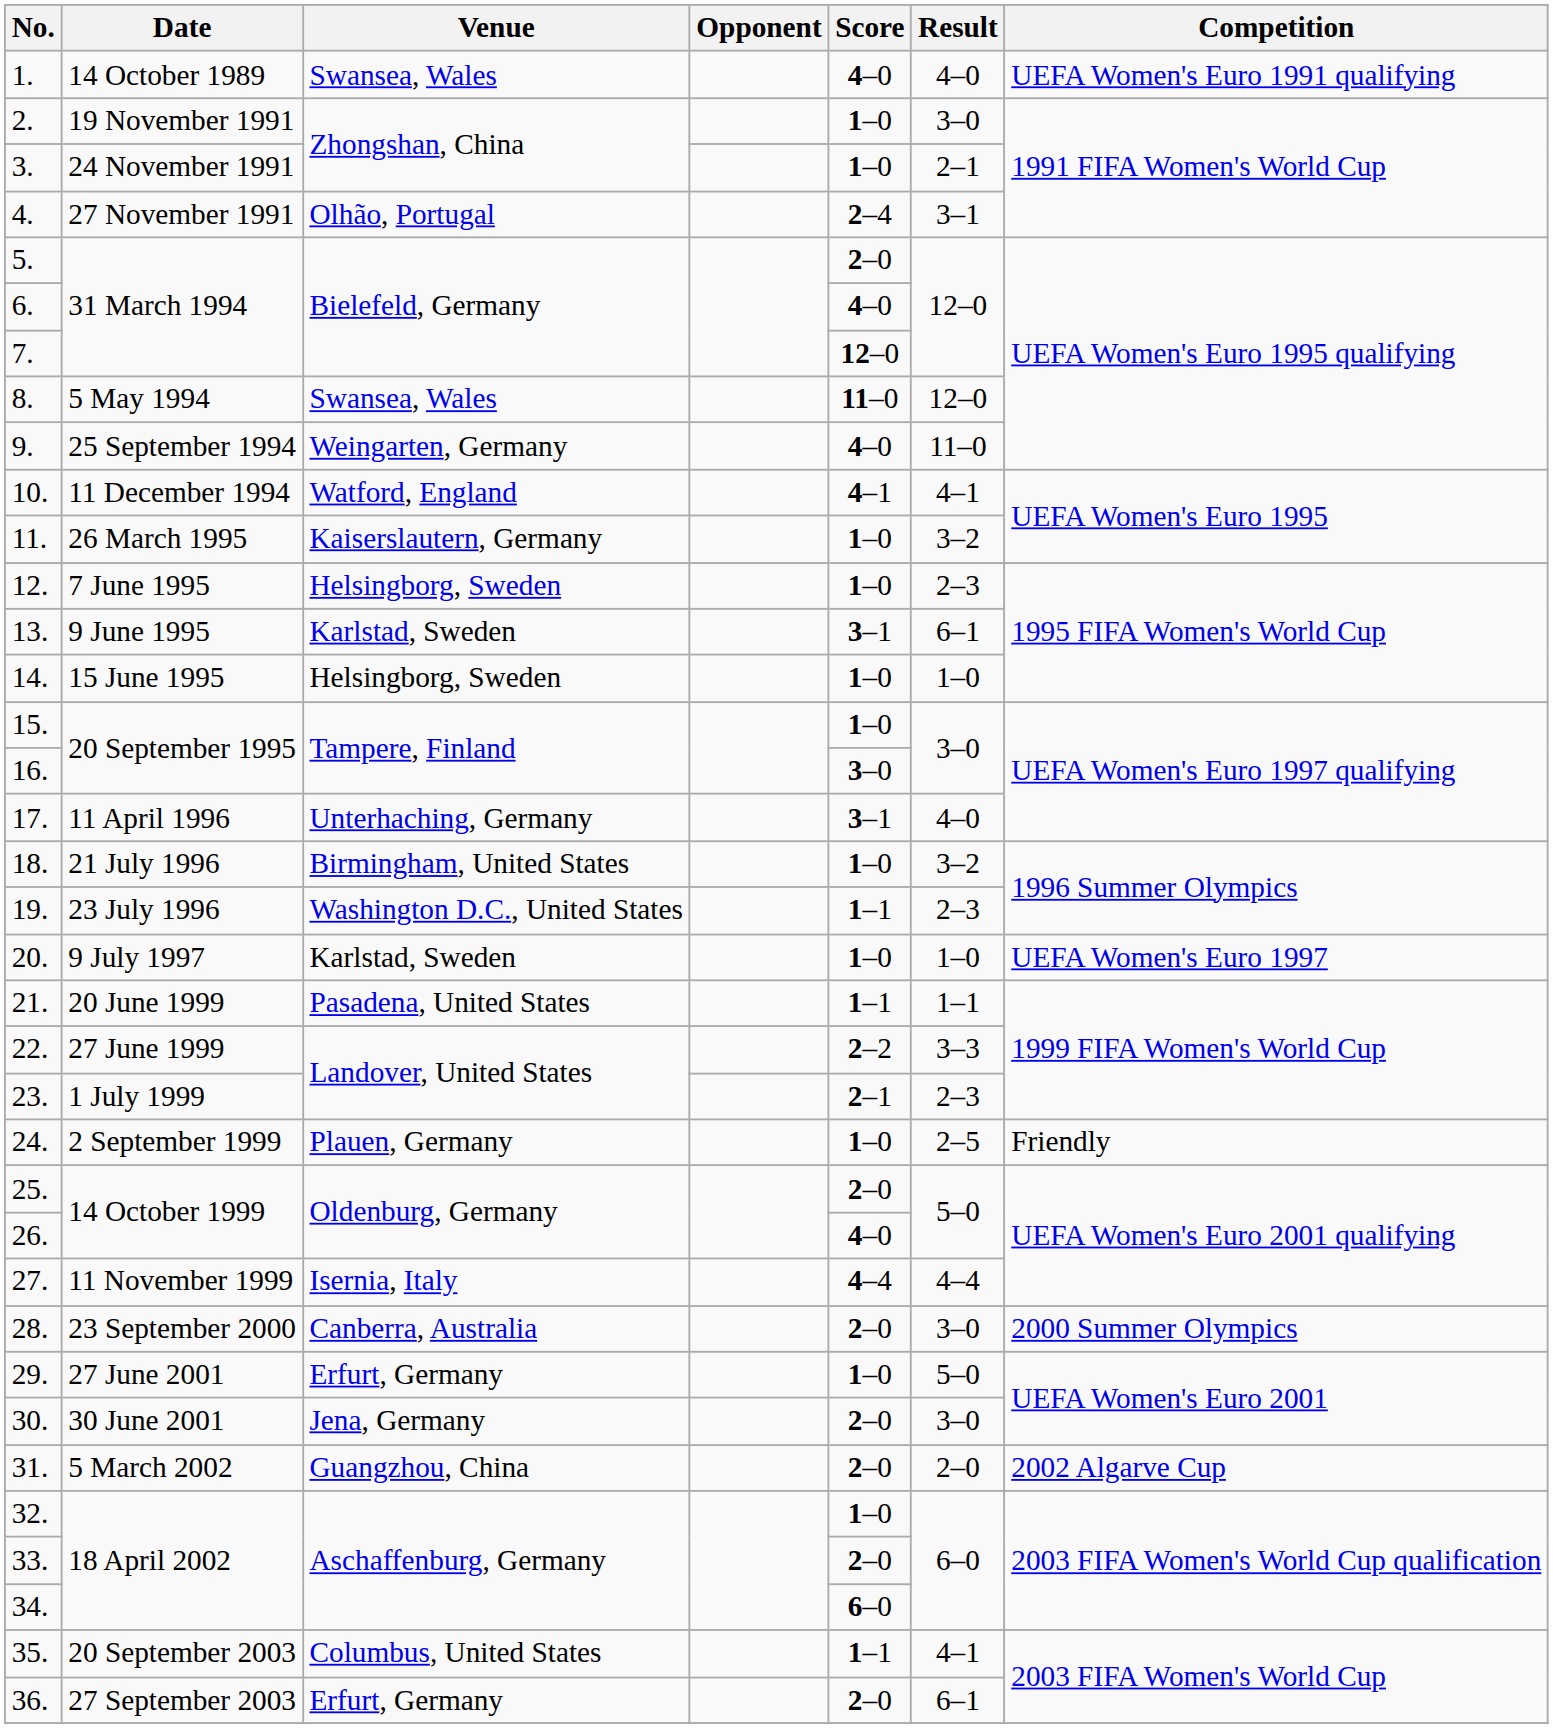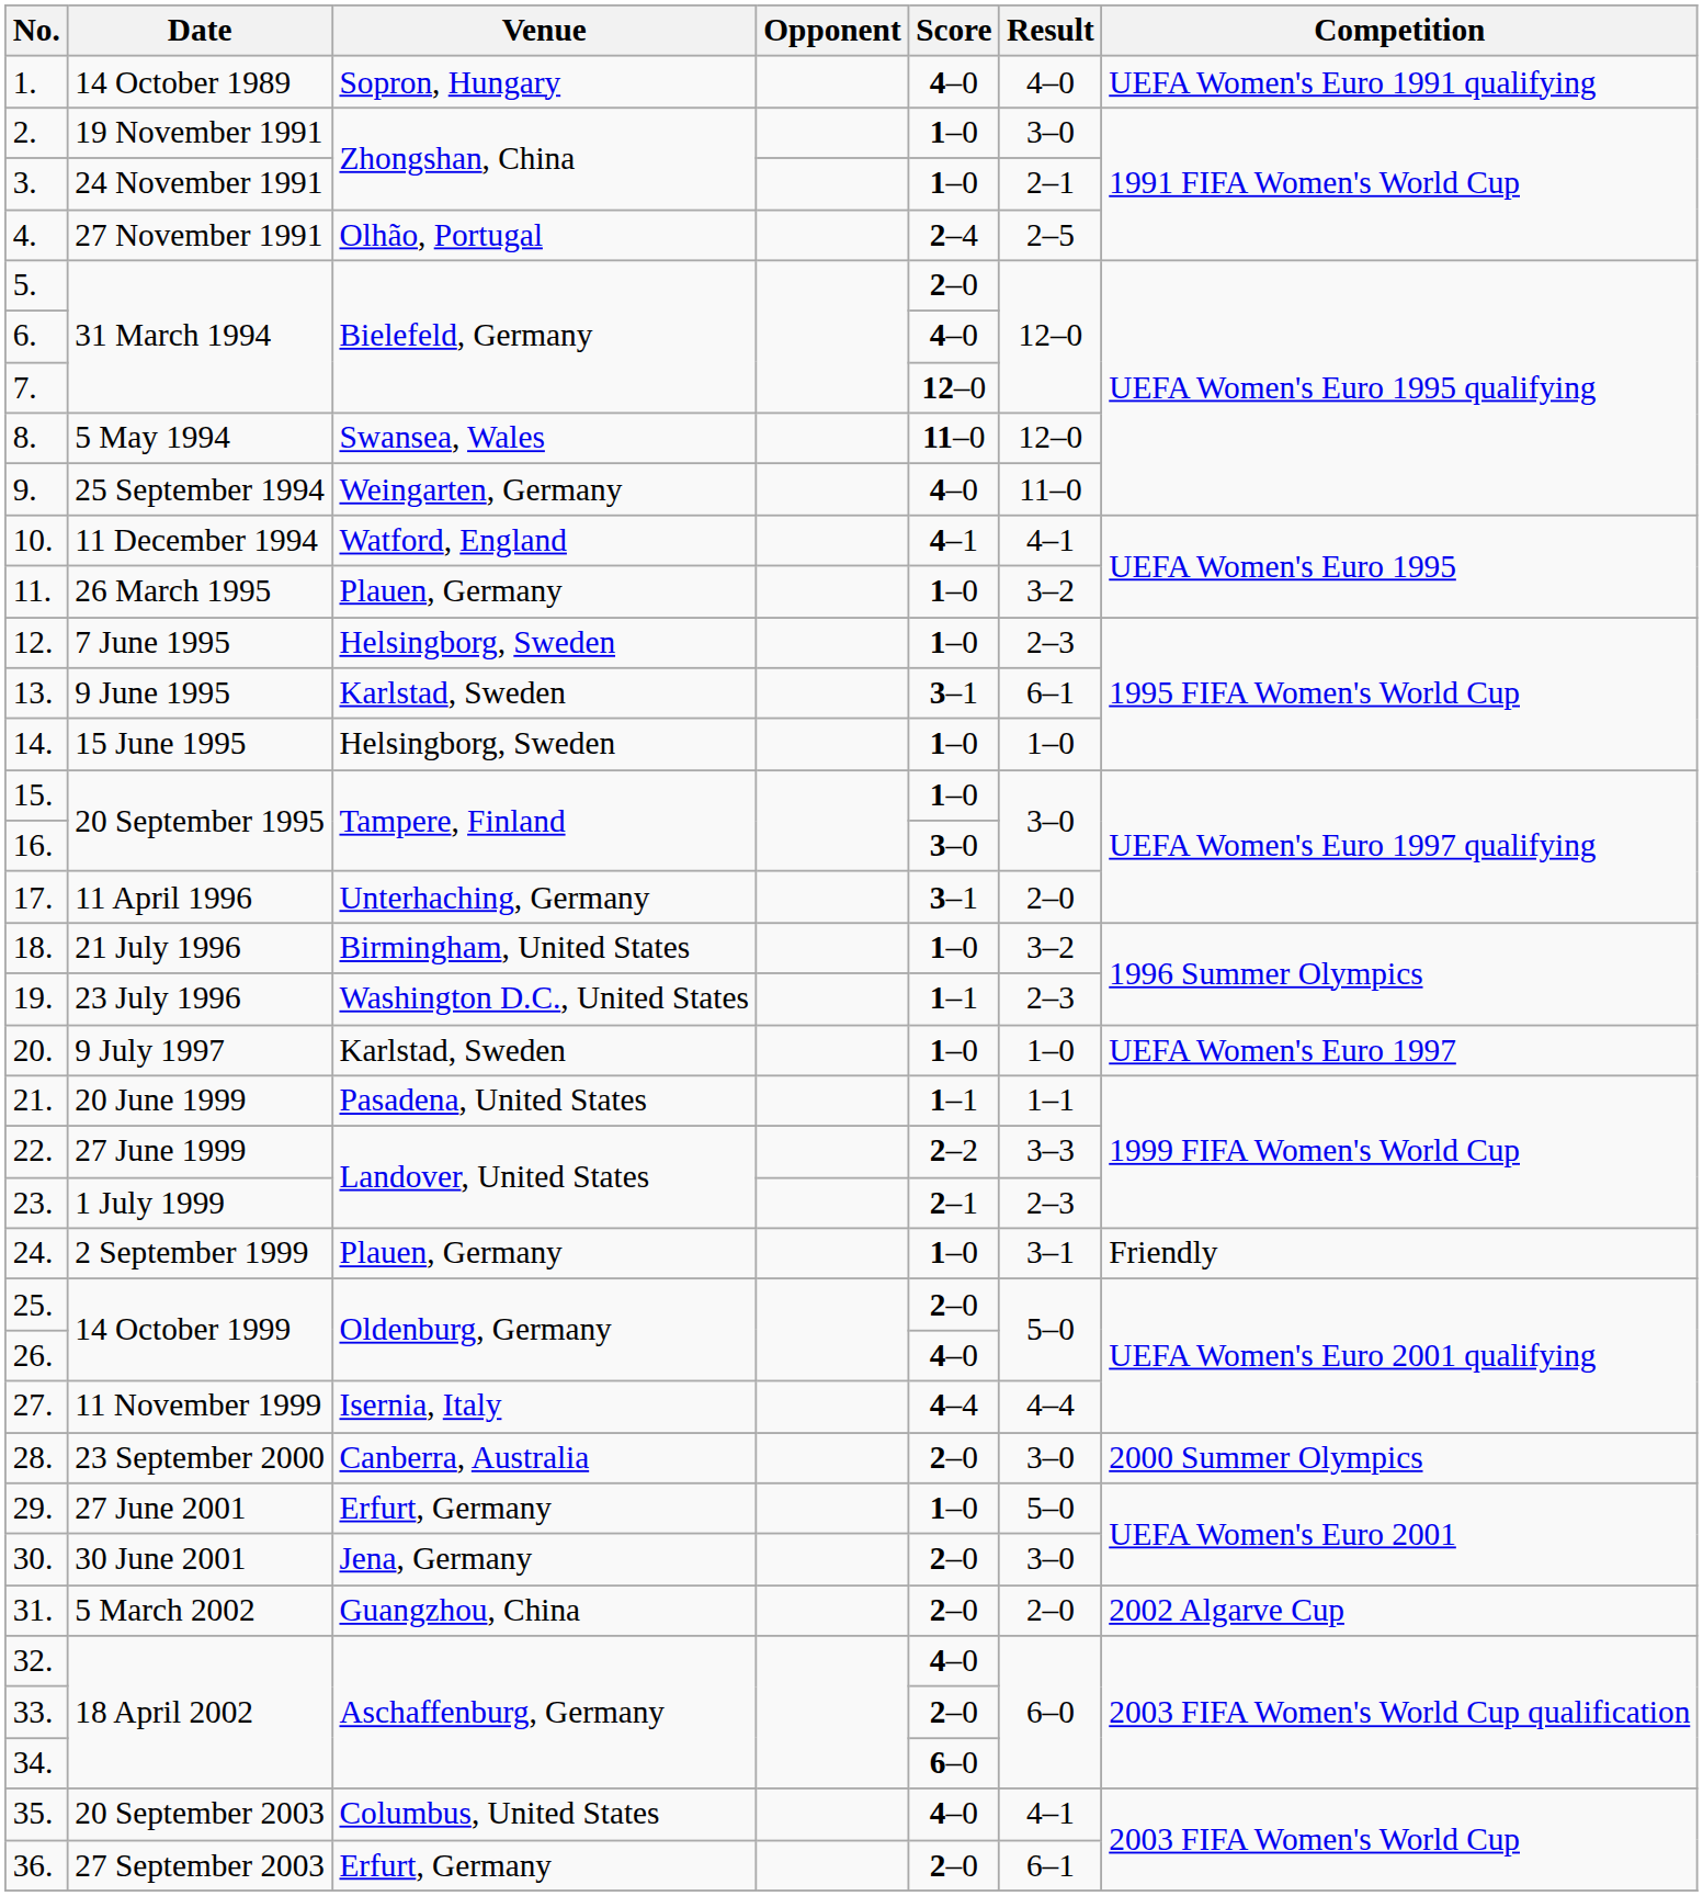 <table class="wikitable">
 <tr>
 <th>No.</th>
 <th>Date</th>
 <th>Venue</th>
 <th>Opponent</th>
 <th>Score</th>
 <th>Result</th>
 <th>Competition</th>
 </tr>
 <tr>
 <td>1.</td>
 <td>14 October 1989</td>
-<td><a href='#'>Swansea</a>, <a href='#'>Wales</a></td>
+<td><a href='#'>Sopron</a>, <a href='#'>Hungary</a></td>
 <td></td>
 <td align=center><strong>4</strong>–0</td>
 <td align=center>4–0</td>
 <td><a href='#'>UEFA Women's Euro 1991 qualifying</a></td>
 </tr>
 <tr>
 <td>2.</td>
 <td>19 November 1991</td>
 <td rowspan=2><a href='#'>Zhongshan</a>, China</td>
 <td></td>
 <td align="center"><strong>1</strong>–0</td>
 <td align="center">3–0</td>
 <td rowspan=3><a href='#'>1991 FIFA Women's World Cup</a></td>
 </tr>
 <tr>
 <td>3.</td>
 <td>24 November 1991</td>
 <td></td>
 <td align="center"><strong>1</strong>–0</td>
 <td align="center">2–1 </td>
 </tr>
 <tr>
 <td>4.</td>
 <td>27 November 1991</td>
 <td><a href='#'>Olhão</a>, <a href='#'>Portugal</a></td>
 <td></td>
 <td align="center"><strong>2</strong>–4</td>
-<td align=center>3–1</td>
+<td align="center">2–5</td>
 </tr>
 <tr>
 <td>5.</td>
 <td rowspan=3>31 March 1994</td>
 <td rowspan=3><a href='#'>Bielefeld</a>, Germany</td>
 <td rowspan=3></td>
 <td align=center><strong>2</strong>–0</td>
 <td rowspan=3 align=center>12–0</td>
 <td rowspan=5><a href='#'>UEFA Women's Euro 1995 qualifying</a></td>
 </tr>
 <tr>
 <td>6.</td>
 <td align=center><strong>4</strong>–0</td>
 </tr>
 <tr>
 <td>7.</td>
 <td align=center><strong>12</strong>–0</td>
 </tr>
 <tr>
 <td>8.</td>
 <td>5 May 1994</td>
 <td><a href='#'>Swansea</a>, <a href='#'>Wales</a></td>
 <td></td>
 <td align=center><strong>11</strong>–0</td>
 <td align=center>12–0</td>
 </tr>
 <tr>
 <td>9.</td>
 <td>25 September 1994</td>
 <td><a href='#'>Weingarten</a>, Germany</td>
 <td></td>
 <td align=center><strong>4</strong>–0</td>
 <td align=center>11–0</td>
 </tr>
 <tr>
 <td>10.</td>
 <td>11 December 1994</td>
 <td><a href='#'>Watford</a>, <a href='#'>England</a></td>
 <td></td>
 <td align=center><strong>4</strong>–1</td>
 <td align=center>4–1</td>
 <td rowspan=2><a href='#'>UEFA Women's Euro 1995</a></td>
 </tr>
 <tr>
 <td>11.</td>
 <td>26 March 1995</td>
-<td><a href='#'>Kaiserslautern</a>, Germany</td>
+<td><a href='#'>Plauen</a>, Germany</td>
 <td></td>
 <td align=center><strong>1</strong>–0</td>
 <td align=center>3–2</td>
 </tr>
 <tr>
 <td>12.</td>
 <td>7 June 1995</td>
 <td><a href='#'>Helsingborg</a>, <a href='#'>Sweden</a></td>
 <td></td>
 <td align=center><strong>1</strong>–0</td>
 <td align=center>2–3</td>
 <td rowspan=3><a href='#'>1995 FIFA Women's World Cup</a></td>
 </tr>
 <tr>
 <td>13.</td>
 <td>9 June 1995</td>
 <td><a href='#'>Karlstad</a>, Sweden</td>
 <td></td>
 <td align=center><strong>3</strong>–1</td>
 <td align=center>6–1</td>
 </tr>
 <tr>
 <td>14.</td>
 <td>15 June 1995</td>
 <td>Helsingborg, Sweden</td>
 <td></td>
 <td align=center><strong>1</strong>–0</td>
 <td align=center>1–0</td>
 </tr>
 <tr>
 <td>15.</td>
 <td rowspan=2>20 September 1995</td>
 <td rowspan=2><a href='#'>Tampere</a>, <a href='#'>Finland</a></td>
 <td rowspan=2></td>
 <td align=center><strong>1</strong>–0</td>
 <td rowspan=2 align=center>3–0</td>
 <td rowspan=3><a href='#'>UEFA Women's Euro 1997 qualifying</a></td>
 </tr>
 <tr>
 <td>16.</td>
 <td align=center><strong>3</strong>–0</td>
 </tr>
 <tr>
 <td>17.</td>
 <td>11 April 1996</td>
 <td><a href='#'>Unterhaching</a>, Germany</td>
 <td></td>
 <td align=center><strong>3</strong>–1</td>
-<td align=center>4–0</td>
+<td align=center>2–0</td>
 </tr>
 <tr>
 <td>18.</td>
 <td>21 July 1996</td>
 <td><a href='#'>Birmingham</a>, United States</td>
 <td></td>
 <td align=center><strong>1</strong>–0</td>
 <td align=center>3–2</td>
 <td rowspan=2><a href='#'>1996 Summer Olympics</a></td>
 </tr>
 <tr>
 <td>19.</td>
 <td>23 July 1996</td>
 <td><a href='#'>Washington D.C.</a>, United States</td>
 <td></td>
 <td align=center><strong>1</strong>–1</td>
 <td align=center>2–3</td>
 </tr>
 <tr>
 <td>20.</td>
 <td>9 July 1997</td>
 <td>Karlstad, Sweden</td>
 <td></td>
 <td align=center><strong>1</strong>–0</td>
 <td align=center>1–0</td>
 <td><a href='#'>UEFA Women's Euro 1997</a></td>
 </tr>
 <tr>
 <td>21.</td>
 <td>20 June 1999</td>
 <td><a href='#'>Pasadena</a>, United States</td>
 <td></td>
 <td align=center><strong>1</strong>–1</td>
 <td align=center>1–1</td>
 <td rowspan=3><a href='#'>1999 FIFA Women's World Cup</a></td>
 </tr>
 <tr>
 <td>22.</td>
 <td>27 June 1999</td>
 <td rowspan=2><a href='#'>Landover</a>, United States</td>
 <td></td>
 <td align=center><strong>2</strong>–2</td>
 <td align=center>3–3</td>
 </tr>
 <tr>
 <td>23.</td>
 <td>1 July 1999</td>
 <td></td>
 <td align=center><strong>2</strong>–1</td>
 <td align=center>2–3</td>
 </tr>
 <tr>
 <td>24.</td>
 <td>2 September 1999</td>
 <td><a href='#'>Plauen</a>, Germany</td>
 <td></td>
 <td align=center><strong>1</strong>–0</td>
-<td align="center">2–5</td>
+<td align=center>3–1</td>
 <td>Friendly</td>
 </tr>
 <tr>
 <td>25.</td>
 <td rowspan=2>14 October 1999</td>
 <td rowspan=2><a href='#'>Oldenburg</a>, Germany</td>
 <td rowspan=2></td>
 <td align=center><strong>2</strong>–0</td>
 <td rowspan=2 align=center>5–0</td>
 <td rowspan=3><a href='#'>UEFA Women's Euro 2001 qualifying</a></td>
 </tr>
 <tr>
 <td>26.</td>
 <td align=center><strong>4</strong>–0</td>
 </tr>
 <tr>
 <td>27.</td>
 <td>11 November 1999</td>
 <td><a href='#'>Isernia</a>, <a href='#'>Italy</a></td>
 <td></td>
 <td align=center><strong>4</strong>–4</td>
 <td align=center>4–4</td>
 </tr>
 <tr>
 <td>28.</td>
 <td>23 September 2000</td>
 <td><a href='#'>Canberra</a>, <a href='#'>Australia</a></td>
 <td></td>
 <td align=center><strong>2</strong>–0</td>
 <td align=center>3–0</td>
 <td><a href='#'>2000 Summer Olympics</a></td>
 </tr>
 <tr>
 <td>29.</td>
 <td>27 June 2001</td>
 <td><a href='#'>Erfurt</a>, Germany</td>
 <td></td>
 <td align=center><strong>1</strong>–0</td>
 <td align=center>5–0</td>
 <td rowspan=2><a href='#'>UEFA Women's Euro 2001</a></td>
 </tr>
 <tr>
 <td>30.</td>
 <td>30 June 2001</td>
 <td><a href='#'>Jena</a>, Germany</td>
 <td></td>
 <td align=center><strong>2</strong>–0</td>
 <td align=center>3–0</td>
 </tr>
 <tr>
 <td>31.</td>
 <td>5 March 2002</td>
 <td><a href='#'>Guangzhou</a>, China</td>
 <td></td>
 <td align=center><strong>2</strong>–0</td>
 <td align=center>2–0</td>
 <td><a href='#'>2002 Algarve Cup</a></td>
 </tr>
 <tr>
 <td>32.</td>
 <td rowspan=3>18 April 2002</td>
 <td rowspan=3><a href='#'>Aschaffenburg</a>, Germany</td>
 <td rowspan=3></td>
-<td align=center><strong>1</strong>–0</td>
+<td align=center><strong>4</strong>–0</td>
 <td rowspan=3 align=center>6–0</td>
 <td rowspan=3><a href='#'>2003 FIFA Women's World Cup qualification</a></td>
 </tr>
 <tr>
 <td>33.</td>
 <td align=center><strong>2</strong>–0</td>
 </tr>
 <tr>
 <td>34.</td>
 <td align=center><strong>6</strong>–0</td>
 </tr>
 <tr>
 <td>35.</td>
 <td>20 September 2003</td>
 <td><a href='#'>Columbus</a>, United States</td>
 <td></td>
-<td align=center><strong>1</strong>–1</td>
+<td align=center><strong>4</strong>–0</td>
 <td align=center>4–1</td>
 <td rowspan=2><a href='#'>2003 FIFA Women's World Cup</a></td>
 </tr>
 <tr>
 <td>36.</td>
 <td>27 September 2003</td>
 <td><a href='#'>Erfurt</a>, Germany</td>
 <td></td>
 <td align=center><strong>2</strong>–0</td>
 <td align=center>6–1</td>
 </tr>
 <tr>
 </tr>
 </table>
